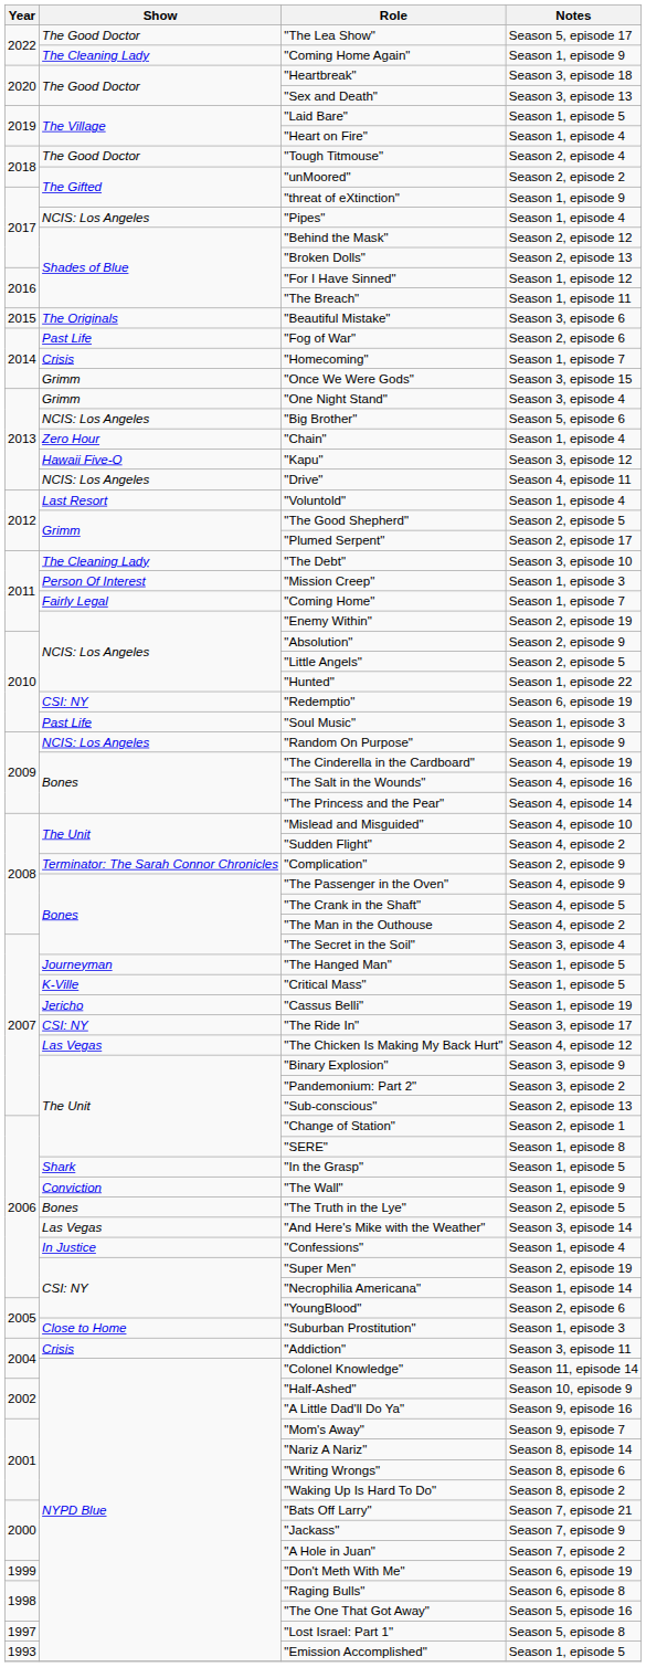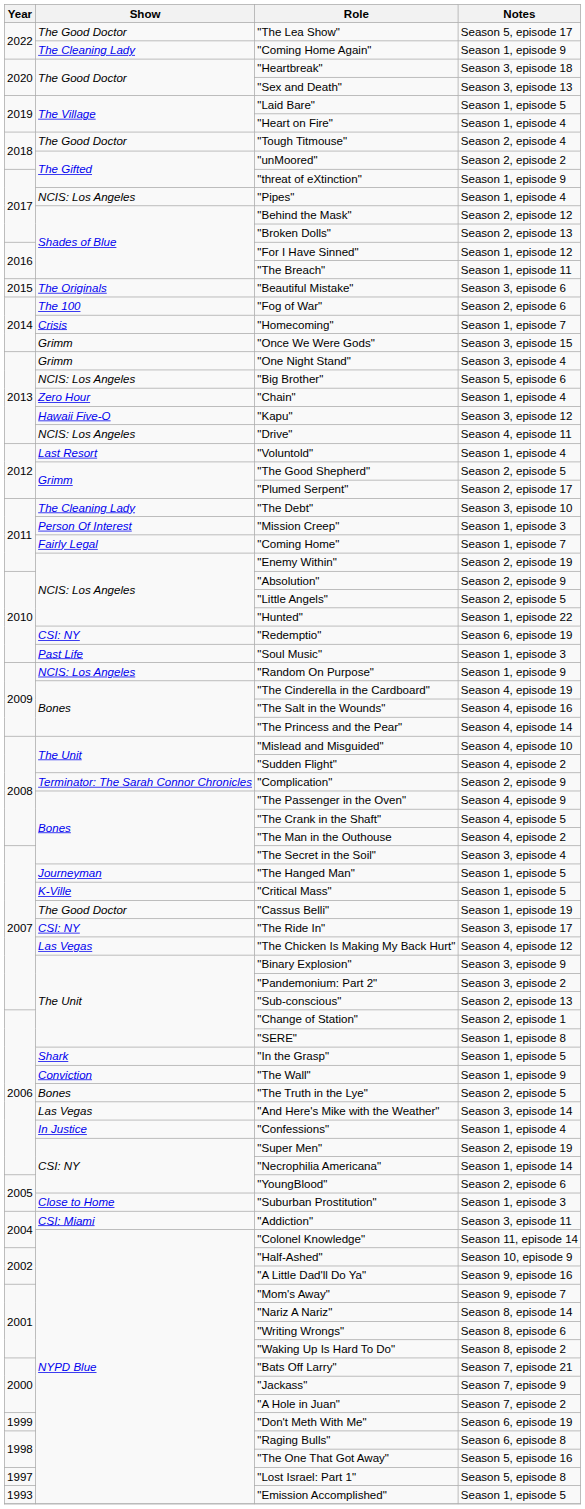 <table class="wikitable" style="font-size: 95%;">
 <tr>
 <th>Year</th>
 <th>Show</th>
 <th>Role</th>
 <th>Notes</th>
 </tr>
 <tr>
 <td rowspan=2>2022</td>
 <td><em>The Good Doctor</em></td>
 <td>"The Lea Show"</td>
 <td>Season 5, episode 17</td>
 </tr>
 <tr>
 <td><em><a href='#'>The Cleaning Lady</a></em></td>
 <td>"Coming Home Again"</td>
 <td>Season 1, episode 9</td>
 </tr>
 <tr>
 <td rowspan=2>2020</td>
 <td rowspan=2><em>The Good Doctor</em></td>
 <td>"Heartbreak"</td>
 <td>Season 3, episode 18</td>
 </tr>
 <tr>
 <td>"Sex and Death"</td>
 <td>Season 3, episode 13</td>
 </tr>
 <tr>
 <td rowspan=2>2019</td>
 <td rowspan=2><em><a href='#'>The Village</a></em></td>
 <td>"Laid Bare"</td>
 <td>Season 1, episode 5</td>
 </tr>
 <tr>
 <td>"Heart on Fire"</td>
 <td>Season 1, episode 4</td>
 </tr>
 <tr>
 <td rowspan=2>2018</td>
 <td><em>The Good Doctor</em></td>
 <td>"Tough Titmouse"</td>
 <td>Season 2, episode 4</td>
 </tr>
 <tr>
 <td rowspan=2><em><a href='#'>The Gifted</a></em></td>
 <td>"unMoored"</td>
 <td>Season 2, episode 2</td>
 </tr>
 <tr>
 <td rowspan=4>2017</td>
 <td>"threat of eXtinction"</td>
 <td>Season 1, episode 9</td>
 </tr>
 <tr>
 <td><em>NCIS: Los Angeles</em></td>
 <td>"Pipes"</td>
 <td>Season 1, episode 4</td>
 </tr>
 <tr>
 <td rowspan=4><em><a href='#'>Shades of Blue</a></em></td>
 <td>"Behind the Mask"</td>
 <td>Season 2, episode 12</td>
 </tr>
 <tr>
 <td>"Broken Dolls"</td>
 <td>Season 2, episode 13</td>
 </tr>
 <tr>
 <td rowspan=2>2016</td>
 <td>"For I Have Sinned"</td>
 <td>Season 1, episode 12</td>
 </tr>
 <tr>
 <td>"The Breach"</td>
 <td>Season 1, episode 11</td>
 </tr>
 <tr>
 <td>2015</td>
 <td><em><a href='#'>The Originals</a></em></td>
 <td>"Beautiful Mistake"</td>
 <td>Season 3, episode 6</td>
 </tr>
 <tr>
 <td rowspan=3>2014</td>
-<td><em><a href='#'>Past Life</a></em></td>
+<td><em><a href='#'>The 100</a></em></td>
 <td>"Fog of War"</td>
 <td>Season 2, episode 6</td>
 </tr>
 <tr>
 <td><em><a href='#'>Crisis</a></em></td>
 <td>"Homecoming"</td>
 <td>Season 1, episode 7</td>
 </tr>
 <tr>
 <td><em>Grimm</em></td>
 <td>"Once We Were Gods"</td>
 <td>Season 3, episode 15</td>
 </tr>
 <tr>
 <td rowspan=5>2013</td>
 <td><em>Grimm</em></td>
 <td>"One Night Stand"</td>
 <td>Season 3, episode 4</td>
 </tr>
 <tr>
 <td><em>NCIS: Los Angeles</em></td>
 <td>"Big Brother"</td>
 <td>Season 5, episode 6</td>
 </tr>
 <tr>
 <td><em><a href='#'>Zero Hour</a></em></td>
 <td>"Chain"</td>
 <td>Season 1, episode 4</td>
 </tr>
 <tr>
 <td><em><a href='#'>Hawaii Five-O</a></em></td>
 <td>"Kapu"</td>
 <td>Season 3, episode 12</td>
 </tr>
 <tr>
 <td><em>NCIS: Los Angeles</em></td>
 <td>"Drive"</td>
 <td>Season 4, episode 11</td>
 </tr>
 <tr>
 <td rowspan=3>2012</td>
 <td><em><a href='#'>Last Resort</a></em></td>
 <td>"Voluntold"</td>
 <td>Season 1, episode 4</td>
 </tr>
 <tr>
 <td rowspan=2><em><a href='#'>Grimm</a></em></td>
 <td>"The Good Shepherd"</td>
 <td>Season 2, episode 5</td>
 </tr>
 <tr>
 <td>"Plumed Serpent"</td>
 <td>Season 2, episode 17</td>
 </tr>
 <tr>
 <td rowspan=4>2011</td>
 <td><em><a href='#'>The Cleaning Lady</a></em></td>
 <td>"The Debt"</td>
 <td>Season 3, episode 10</td>
 </tr>
 <tr>
 <td><em><a href='#'>Person Of Interest</a></em></td>
 <td>"Mission Creep"</td>
 <td>Season 1, episode 3</td>
 </tr>
 <tr>
 <td><em><a href='#'>Fairly Legal</a></em></td>
 <td>"Coming Home"</td>
 <td>Season 1, episode 7</td>
 </tr>
 <tr>
 <td rowspan=4><em>NCIS: Los Angeles</em></td>
 <td>"Enemy Within"</td>
 <td>Season 2, episode 19</td>
 </tr>
 <tr>
 <td rowspan=5>2010</td>
 <td>"Absolution"</td>
 <td>Season 2, episode 9</td>
 </tr>
 <tr>
 <td>"Little Angels"</td>
 <td>Season 2, episode 5</td>
 </tr>
 <tr>
 <td>"Hunted"</td>
 <td>Season 1, episode 22</td>
 </tr>
 <tr>
 <td><em><a href='#'>CSI: NY</a></em></td>
 <td>"Redemptio"</td>
 <td>Season 6, episode 19</td>
 </tr>
 <tr>
 <td><em><a href='#'>Past Life</a></em></td>
 <td>"Soul Music"</td>
 <td>Season 1, episode 3</td>
 </tr>
 <tr>
 <td rowspan=4>2009</td>
 <td><em><a href='#'>NCIS: Los Angeles</a></em></td>
 <td>"Random On Purpose"</td>
 <td>Season 1, episode 9</td>
 </tr>
 <tr>
 <td rowspan=3><em>Bones</em></td>
 <td>"The Cinderella in the Cardboard"</td>
 <td>Season 4, episode 19</td>
 </tr>
 <tr>
 <td>"The Salt in the Wounds"</td>
 <td>Season 4, episode 16</td>
 </tr>
 <tr>
 <td>"The Princess and the Pear"</td>
 <td>Season 4, episode 14</td>
 </tr>
 <tr>
 <td rowspan=6>2008</td>
 <td rowspan=2><em><a href='#'>The Unit</a></em></td>
 <td>"Mislead and Misguided"</td>
 <td>Season 4, episode 10</td>
 </tr>
 <tr>
 <td>"Sudden Flight"</td>
 <td>Season 4, episode 2</td>
 </tr>
 <tr>
 <td><em><a href='#'>Terminator: The Sarah Connor Chronicles</a></em></td>
 <td>"Complication"</td>
 <td>Season 2, episode 9</td>
 </tr>
 <tr>
 <td rowspan=4><em><a href='#'>Bones</a></em></td>
 <td>"The Passenger in the Oven"</td>
 <td>Season 4, episode 9</td>
 </tr>
 <tr>
 <td>"The Crank in the Shaft"</td>
 <td>Season 4, episode 5</td>
 </tr>
 <tr>
 <td>"The Man in the Outhouse</td>
 <td>Season 4, episode 2</td>
 </tr>
 <tr>
 <td rowspan=9>2007</td>
 <td>"The Secret in the Soil"</td>
 <td>Season 3, episode 4</td>
 </tr>
 <tr>
 <td><em><a href='#'>Journeyman</a></em></td>
 <td>"The Hanged Man"</td>
 <td>Season 1, episode 5</td>
 </tr>
 <tr>
 <td><em><a href='#'>K-Ville</a></em></td>
 <td>"Critical Mass"</td>
 <td>Season 1, episode 5</td>
 </tr>
 <tr>
-<td><em><a href='#'>Jericho</a></em></td>
+<td><em>The Good Doctor</em></td>
 <td>"Cassus Belli"</td>
 <td>Season 1, episode 19</td>
 </tr>
 <tr>
 <td><em><a href='#'>CSI: NY</a></em></td>
 <td>"The Ride In"</td>
 <td>Season 3, episode 17</td>
 </tr>
 <tr>
 <td><em><a href='#'>Las Vegas</a></em></td>
 <td>"The Chicken Is Making My Back Hurt"</td>
 <td>Season 4, episode 12</td>
 </tr>
 <tr>
 <td rowspan=5><em>The Unit</em></td>
 <td>"Binary Explosion"</td>
 <td>Season 3, episode 9</td>
 </tr>
 <tr>
 <td>"Pandemonium: Part 2"</td>
 <td>Season 3, episode 2</td>
 </tr>
 <tr>
 <td>"Sub-conscious"</td>
 <td>Season 2, episode 13</td>
 </tr>
 <tr>
 <td rowspan=9>2006</td>
 <td>"Change of Station"</td>
 <td>Season 2, episode 1</td>
 </tr>
 <tr>
 <td>"SERE"</td>
 <td>Season 1, episode 8</td>
 </tr>
 <tr>
 <td><em><a href='#'>Shark</a></em></td>
 <td>"In the Grasp"</td>
 <td>Season 1, episode 5</td>
 </tr>
 <tr>
 <td><em><a href='#'>Conviction</a></em></td>
 <td>"The Wall"</td>
 <td>Season 1, episode 9</td>
 </tr>
 <tr>
 <td><em>Bones</em></td>
 <td>"The Truth in the Lye"</td>
 <td>Season 2, episode 5</td>
 </tr>
 <tr>
 <td><em>Las Vegas</em></td>
 <td>"And Here's Mike with the Weather"</td>
 <td>Season 3, episode 14</td>
 </tr>
 <tr>
 <td><em><a href='#'>In Justice</a></em></td>
 <td>"Confessions"</td>
 <td>Season 1, episode 4</td>
 </tr>
 <tr>
 <td rowspan=3><em>CSI: NY</em></td>
 <td>"Super Men"</td>
 <td>Season 2, episode 19</td>
 </tr>
 <tr>
 <td>"Necrophilia Americana"</td>
 <td>Season 1, episode 14</td>
 </tr>
 <tr>
 <td rowspan=2>2005</td>
 <td>"YoungBlood"</td>
 <td>Season 2, episode 6</td>
 </tr>
 <tr>
 <td><em><a href='#'>Close to Home</a></em></td>
 <td>"Suburban Prostitution"</td>
 <td>Season 1, episode 3</td>
 </tr>
 <tr>
 <td rowspan=2>2004</td>
-<td><em><a href='#'>Crisis</a></em></td>
+<td><em><a href='#'>CSI: Miami</a></em></td>
 <td>"Addiction"</td>
 <td>Season 3, episode 11</td>
 </tr>
 <tr>
 <td rowspan=15><em><a href='#'>NYPD Blue</a></em></td>
 <td>"Colonel Knowledge"</td>
 <td>Season 11, episode 14</td>
 </tr>
 <tr>
 <td rowspan=2>2002</td>
 <td>"Half-Ashed"</td>
 <td>Season 10, episode 9</td>
 </tr>
 <tr>
 <td>"A Little Dad'll Do Ya"</td>
 <td>Season 9, episode 16</td>
 </tr>
 <tr>
 <td rowspan=4>2001</td>
 <td>"Mom's Away"</td>
 <td>Season 9, episode 7</td>
 </tr>
 <tr>
 <td>"Nariz A Nariz"</td>
 <td>Season 8, episode 14</td>
 </tr>
 <tr>
 <td>"Writing Wrongs"</td>
 <td>Season 8, episode 6</td>
 </tr>
 <tr>
 <td>"Waking Up Is Hard To Do"</td>
 <td>Season 8, episode 2</td>
 </tr>
 <tr>
 <td rowspan=3>2000</td>
 <td>"Bats Off Larry"</td>
 <td>Season 7, episode 21</td>
 </tr>
 <tr>
 <td>"Jackass"</td>
 <td>Season 7, episode 9</td>
 </tr>
 <tr>
 <td>"A Hole in Juan"</td>
 <td>Season 7, episode 2</td>
 </tr>
 <tr>
 <td>1999</td>
 <td>"Don't Meth With Me"</td>
 <td>Season 6, episode 19</td>
 </tr>
 <tr>
 <td rowspan=2>1998</td>
 <td>"Raging Bulls"</td>
 <td>Season 6, episode 8</td>
 </tr>
 <tr>
 <td>"The One That Got Away"</td>
 <td>Season 5, episode 16</td>
 </tr>
 <tr>
 <td>1997</td>
 <td>"Lost Israel: Part 1"</td>
 <td>Season 5, episode 8</td>
 </tr>
 <tr>
 <td>1993</td>
 <td>"Emission Accomplished"</td>
 <td>Season 1, episode 5</td>
 </tr>
 <tr>
 </tr>
 </table>
